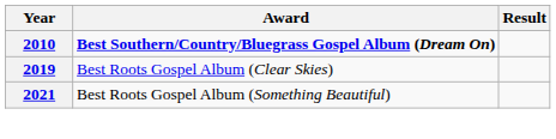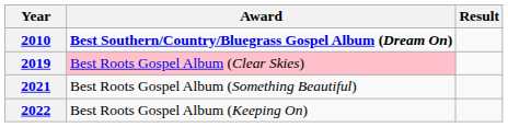 <table class="wikitable">
 <tr>
 <th width="60px">Year</th>
 <th>Award</th>
 <th>Result</th>
 </tr>
 <tr>
 <th><a href='#'>2010</a></th>
 <td><strong><a href='#'>Best Southern/Country/Bluegrass Gospel Album</a> (<em>Dream On</em>)</strong></td>
 <td></td>
 </tr>
 <tr>
 <th><a href='#'>2019</a></th>
-<td><a href='#'>Best Roots Gospel Album</a> (<em>Clear Skies</em>)</td>
+<td style="background: pink;"><a href='#'>Best Roots Gospel Album</a> (<em>Clear Skies</em>)</td>
 <td></td>
 </tr>
 <tr>
 <th><a href='#'>2021</a></th>
 <td>Best Roots Gospel Album (<em>Something Beautiful</em>)</td>
 <td></td>
 </tr>
+<tr>
+<th><a href='#'>2022</a></th>
+<td>Best Roots Gospel Album (<em>Keeping On</em>)</td>
+<td></td>
+</tr>
 </table>
